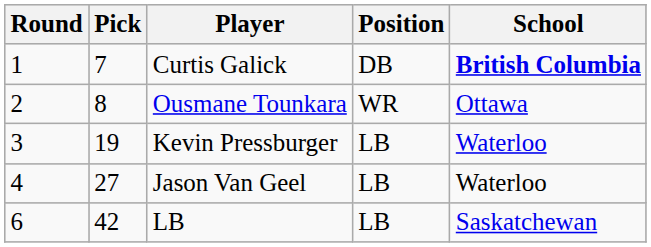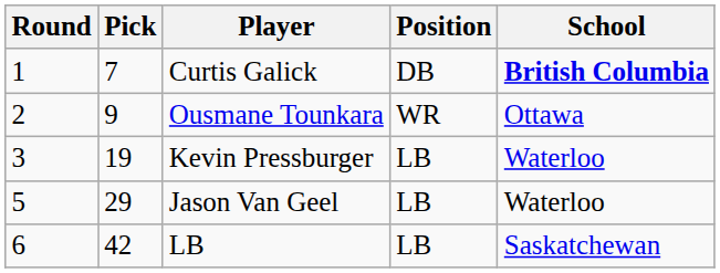 <table class="wikitable">
 <tr>
 <th>Round</th>
 <th>Pick</th>
 <th>Player</th>
 <th>Position</th>
 <th>School</th>
 </tr>
 <tr>
 <td>1</td>
 <td>7</td>
 <td>Curtis Galick</td>
 <td>DB</td>
 <td><strong><a href='#'>British Columbia</a></strong></td>
 </tr>
 <tr>
 <td>2</td>
-<td>8</td>
+<td>9</td>
 <td><a href='#'>Ousmane Tounkara</a></td>
 <td>WR</td>
 <td><a href='#'>Ottawa</a></td>
 </tr>
 <tr>
 <td>3</td>
 <td>19</td>
 <td>Kevin Pressburger</td>
 <td>LB</td>
 <td><a href='#'>Waterloo</a></td>
 </tr>
 <tr>
-<td>4</td>
-<td>27</td>
+<td>5</td>
+<td>29</td>
 <td>Jason Van Geel</td>
 <td>LB</td>
 <td>Waterloo</td>
 </tr>
 <tr>
 <td>6</td>
 <td>42</td>
 <td>LB</td>
 <td>LB</td>
 <td><a href='#'>Saskatchewan</a></td>
 </tr>
 </table>
